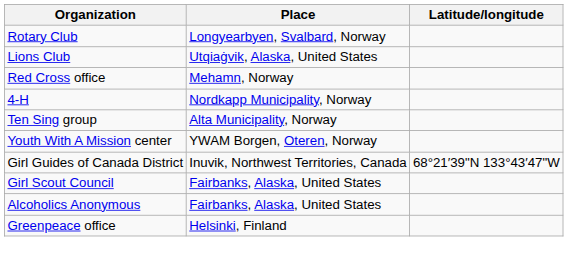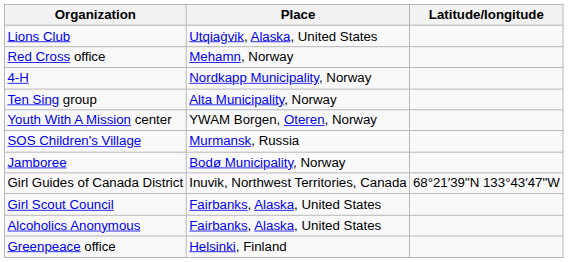 <table class="wikitable">
 <tr>
 <th>Organization</th>
 <th>Place</th>
 <th>Latitude/longitude</th>
-</tr>
-<tr>
-<td><a href='#'>Rotary Club</a></td>
-<td><a href='#'>Longyearbyen</a>, <a href='#'>Svalbard</a>, Norway</td>
-<td></td>
 </tr>
 <tr>
 <td><a href='#'>Lions Club</a></td>
 <td><a href='#'>Utqiaġvik</a>, <a href='#'>Alaska</a>, United States</td>
 <td></td>
 </tr>
 <tr>
 <td><a href='#'>Red Cross</a> office</td>
 <td><a href='#'>Mehamn</a>, Norway</td>
 <td></td>
 </tr>
 <tr>
 <td><a href='#'>4-H</a></td>
 <td><a href='#'>Nordkapp Municipality</a>, Norway</td>
 <td></td>
 </tr>
 <tr>
 <td><a href='#'>Ten Sing</a> group</td>
 <td><a href='#'>Alta Municipality</a>, Norway</td>
 <td></td>
 </tr>
 <tr>
 <td><a href='#'>Youth With A Mission</a> center</td>
 <td>YWAM Borgen, <a href='#'>Oteren</a>, Norway</td>
 <td></td>
 </tr>
 <tr>
+<td><a href='#'>SOS Children's Village</a></td>
+<td><a href='#'>Murmansk</a>, Russia</td>
+<td></td>
+</tr>
+<tr>
+<td><a href='#'>Jamboree</a></td>
+<td><a href='#'>Bodø Municipality</a>, Norway</td>
+<td></td>
+</tr>
+<tr>
 <td>Girl Guides of Canada District</td>
 <td>Inuvik, Northwest Territories, Canada</td>
 <td>68°21′39"N 133°43′47"W</td>
 </tr>
 <tr>
 <td><a href='#'>Girl Scout Council</a></td>
 <td><a href='#'>Fairbanks</a>, <a href='#'>Alaska</a>, United States</td>
 <td></td>
 </tr>
 <tr>
 <td><a href='#'>Alcoholics Anonymous</a></td>
 <td><a href='#'>Fairbanks</a>, <a href='#'>Alaska</a>, United States</td>
 <td></td>
 </tr>
 <tr>
 <td><a href='#'>Greenpeace</a> office</td>
 <td><a href='#'>Helsinki</a>, Finland</td>
 <td></td>
 </tr>
 </table>
